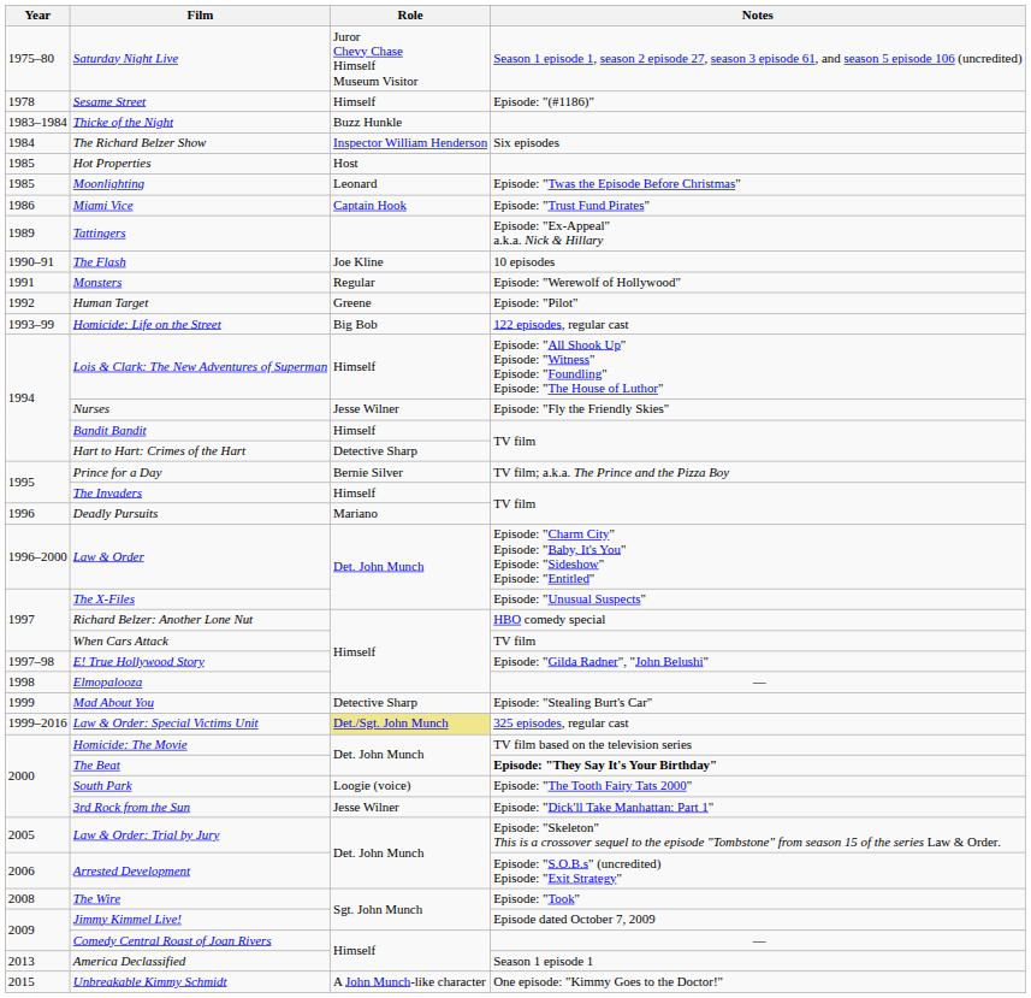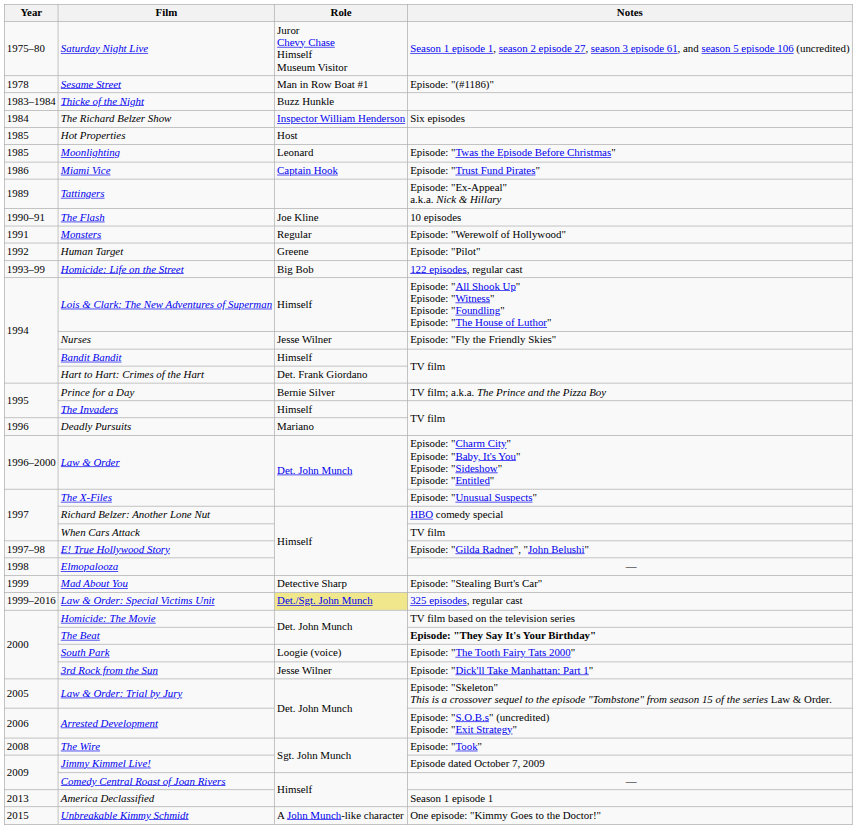 <table class="wikitable">
 <tr>
 <th>Year</th>
 <th>Film</th>
 <th>Role</th>
 <th>Notes</th>
 </tr>
 <tr>
 <td>1975–80</td>
 <td><em><a href='#'>Saturday Night Live</a></em></td>
 <td>Juror<br><a href='#'>Chevy Chase</a><br>Himself<br>Museum Visitor</td>
 <td><a href='#'>Season 1 episode 1</a>, <a href='#'>season 2 episode 27</a>, <a href='#'>season 3 episode 61</a>, and <a href='#'>season 5 episode 106</a> (uncredited)</td>
 </tr>
 <tr>
 <td>1978</td>
 <td><em><a href='#'>Sesame Street</a></em></td>
-<td>Himself</td>
+<td>Man in Row Boat #1</td>
 <td>Episode: "(#1186)"</td>
 </tr>
 <tr>
 <td>1983–1984</td>
 <td><em><a href='#'>Thicke of the Night</a></em></td>
 <td>Buzz Hunkle</td>
 <td></td>
 </tr>
 <tr>
 <td>1984</td>
 <td><em>The Richard Belzer Show</em></td>
 <td><a href='#'>Inspector William Henderson</a></td>
 <td>Six episodes</td>
 </tr>
 <tr>
 <td>1985</td>
 <td><em>Hot Properties</em></td>
 <td>Host</td>
 <td></td>
 </tr>
 <tr>
 <td>1985</td>
 <td><em><a href='#'>Moonlighting</a></em></td>
 <td>Leonard</td>
 <td>Episode: "<a href='#'>Twas the Episode Before Christmas</a>"</td>
 </tr>
 <tr>
 <td>1986</td>
 <td><em><a href='#'>Miami Vice</a></em></td>
 <td><a href='#'>Captain Hook</a></td>
 <td>Episode: "<a href='#'>Trust Fund Pirates</a>"</td>
 </tr>
 <tr>
 <td>1989</td>
 <td><em><a href='#'>Tattingers</a></em></td>
 <td></td>
 <td>Episode: "Ex-Appeal"<br>a.k.a. <em>Nick & Hillary</em></td>
 </tr>
 <tr>
 <td>1990–91</td>
 <td><em><a href='#'>The Flash</a></em></td>
 <td>Joe Kline</td>
 <td>10 episodes</td>
 </tr>
 <tr>
 <td>1991</td>
 <td><em><a href='#'>Monsters</a></em></td>
 <td>Regular</td>
 <td>Episode: "Werewolf of Hollywood"</td>
 </tr>
 <tr>
 <td>1992</td>
 <td><em>Human Target</em></td>
 <td>Greene</td>
 <td>Episode: "Pilot"</td>
 </tr>
 <tr>
 <td>1993–99</td>
 <td><em><a href='#'>Homicide: Life on the Street</a></em></td>
 <td>Big Bob</td>
 <td><a href='#'>122 episodes</a>, regular cast</td>
 </tr>
 <tr>
 <td rowspan="4">1994</td>
 <td><em><a href='#'>Lois & Clark: The New Adventures of Superman</a></em></td>
 <td>Himself</td>
 <td>Episode: "<a href='#'>All Shook Up</a>"<br>Episode: "<a href='#'>Witness</a>"<br>Episode: "<a href='#'>Foundling</a>"<br>Episode: "<a href='#'>The House of Luthor</a>"</td>
 </tr>
 <tr>
 <td><em>Nurses</em></td>
 <td>Jesse Wilner</td>
 <td>Episode: "Fly the Friendly Skies"</td>
 </tr>
 <tr>
 <td><em><a href='#'>Bandit Bandit</a></em></td>
 <td>Himself</td>
 <td rowspan="2">TV film</td>
 </tr>
 <tr>
 <td><em>Hart to Hart: Crimes of the Hart</em></td>
-<td>Detective Sharp</td>
+<td>Det. Frank Giordano</td>
 </tr>
 <tr>
 <td rowspan="2">1995</td>
 <td><em>Prince for a Day</em></td>
 <td>Bernie Silver</td>
 <td>TV film; a.k.a. <em>The Prince and the Pizza Boy</em></td>
 </tr>
 <tr>
 <td><em><a href='#'>The Invaders</a></em></td>
 <td>Himself</td>
 <td rowspan="2">TV film</td>
 </tr>
 <tr>
 <td>1996</td>
 <td><em>Deadly Pursuits</em></td>
 <td>Mariano</td>
 </tr>
 <tr>
 <td>1996–2000</td>
 <td><em><a href='#'>Law & Order</a></em></td>
 <td rowspan="2"><a href='#'>Det. John Munch</a></td>
 <td>Episode: "<a href='#'>Charm City</a>"<br>Episode: "<a href='#'>Baby, It's You</a>"<br>Episode: "<a href='#'>Sideshow</a>"<br>Episode: "<a href='#'>Entitled</a>"</td>
 </tr>
 <tr>
 <td rowspan="3">1997</td>
 <td><em><a href='#'>The X-Files</a></em></td>
 <td>Episode: "<a href='#'>Unusual Suspects</a>"</td>
 </tr>
 <tr>
 <td><em>Richard Belzer: Another Lone Nut</em></td>
 <td rowspan="4">Himself</td>
 <td><a href='#'>HBO</a> comedy special</td>
 </tr>
 <tr>
 <td><em>When Cars Attack</em></td>
 <td>TV film</td>
 </tr>
 <tr>
 <td>1997–98</td>
 <td><em><a href='#'>E! True Hollywood Story</a></em></td>
 <td>Episode: "<a href='#'>Gilda Radner</a>", "<a href='#'>John Belushi</a>"</td>
 </tr>
 <tr>
 <td>1998</td>
 <td><em><a href='#'>Elmopalooza</a></em></td>
 <td align="center"> —</td>
 </tr>
 <tr>
 <td>1999</td>
 <td><em><a href='#'>Mad About You</a></em></td>
 <td>Detective Sharp</td>
 <td>Episode: "Stealing Burt's Car"</td>
 </tr>
 <tr>
 <td>1999–2016</td>
 <td><em><a href='#'>Law & Order: Special Victims Unit</a></em></td>
 <td style="background: khaki;"><a href='#'>Det./Sgt. John Munch</a></td>
 <td><a href='#'>325 episodes</a>, regular cast</td>
 </tr>
 <tr>
 <td rowspan="4">2000</td>
 <td><em><a href='#'>Homicide: The Movie</a></em></td>
 <td rowspan="2">Det. John Munch</td>
 <td>TV film based on the television series</td>
 </tr>
 <tr>
 <td><em><a href='#'>The Beat</a></em></td>
 <td><strong>Episode: "They Say It's Your Birthday"</strong></td>
 </tr>
 <tr>
 <td><em><a href='#'>South Park</a></em></td>
 <td>Loogie (voice)</td>
 <td>Episode: "<a href='#'>The Tooth Fairy Tats 2000</a>"</td>
 </tr>
 <tr>
 <td><em><a href='#'>3rd Rock from the Sun</a></em></td>
 <td>Jesse Wilner</td>
 <td>Episode: "<a href='#'>Dick'll Take Manhattan: Part 1</a>"</td>
 </tr>
 <tr>
 <td>2005</td>
 <td><em><a href='#'>Law & Order: Trial by Jury</a></em></td>
 <td rowspan="2">Det. John Munch</td>
 <td>Episode: "Skeleton"<br><em>This is a crossover sequel to the episode "Tombstone" from season 15 of the series</em> Law & Order<em>.</em></td>
 </tr>
 <tr>
 <td>2006</td>
 <td><em><a href='#'>Arrested Development</a></em></td>
 <td>Episode: "<a href='#'>S.O.B.s</a>" (uncredited)<br>Episode: "<a href='#'>Exit Strategy</a>"</td>
 </tr>
 <tr>
 <td>2008</td>
 <td><em><a href='#'>The Wire</a></em></td>
 <td rowspan="2">Sgt. John Munch</td>
 <td>Episode: "<a href='#'>Took</a>"</td>
 </tr>
 <tr>
 <td rowspan="2">2009</td>
 <td><em><a href='#'>Jimmy Kimmel Live!</a></em></td>
 <td>Episode dated October 7, 2009</td>
 </tr>
 <tr>
 <td><em><a href='#'>Comedy Central Roast of Joan Rivers</a></em></td>
 <td rowspan="2">Himself</td>
 <td align="center"> —</td>
 </tr>
 <tr>
 <td>2013</td>
 <td><em>America Declassified</em></td>
 <td>Season 1 episode 1</td>
 </tr>
 <tr>
 <td>2015</td>
 <td><em><a href='#'>Unbreakable Kimmy Schmidt</a></em></td>
 <td>A <a href='#'>John Munch</a>-like character</td>
 <td>One episode: "Kimmy Goes to the Doctor!"</td>
 </tr>
 </table>
